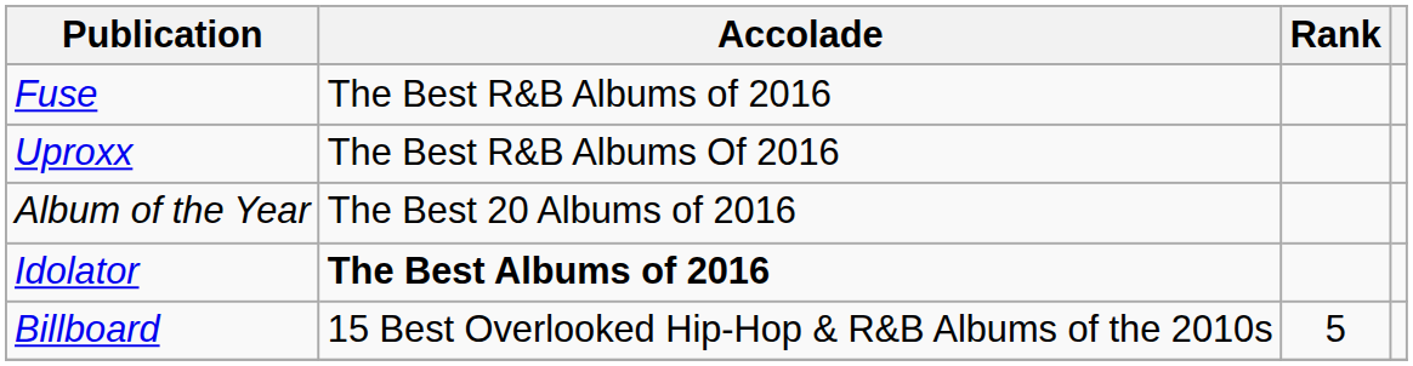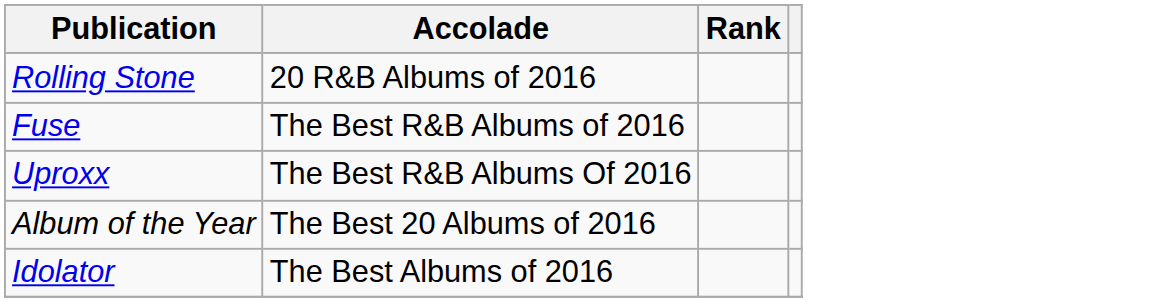 <table class="wikitable sortable">
 <tr>
 <th>Publication</th>
 <th>Accolade</th>
 <th>Rank</th>
 <th class="unsortable"></th>
+</tr>
+<tr>
+<td><em><a href='#'>Rolling Stone</a></em></td>
+<td>20 R&B Albums of 2016</td>
+<td></td>
+<td></td>
 </tr>
 <tr>
 <td><em><a href='#'>Fuse</a></em></td>
 <td>The Best R&B Albums of 2016</td>
 <td></td>
 <td></td>
 </tr>
 <tr>
 <td><em><a href='#'>Uproxx</a></em></td>
 <td>The Best R&B Albums Of 2016</td>
 <td></td>
 <td></td>
 </tr>
 <tr>
 <td><em>Album of the Year</em></td>
 <td>The Best 20 Albums of 2016</td>
 <td></td>
 <td align="center"></td>
 </tr>
 <tr>
 <td><em><a href='#'>Idolator</a></em></td>
-<td><strong>The Best Albums of 2016</strong></td>
+<td>The Best Albums of 2016</td>
 <td></td>
-<td align="center"></td>
-</tr>
-<tr>
-<td><em><a href='#'>Billboard</a></em></td>
-<td>15 Best Overlooked Hip-Hop & R&B Albums of the 2010s</td>
-<td align="center">5</td>
 <td align="center"></td>
 </tr>
 <tr>
 </tr>
 </table>
